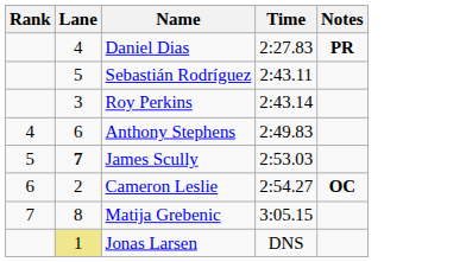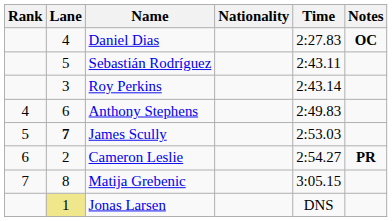 <table class="wikitable">
 <tr>
 <th>Rank</th>
 <th>Lane</th>
 <th>Name</th>
+<th>Nationality</th>
 <th>Time</th>
 <th>Notes</th>
 </tr>
 <tr>
 <td align=center></td>
 <td align=center>4</td>
 <td><a href='#'>Daniel Dias</a></td>
+<td></td>
 <td align=center>2:27.83</td>
-<td align=center><strong>PR</strong></td>
+<td align=center><strong>OC</strong></td>
 </tr>
 <tr>
 <td align=center></td>
 <td align=center>5</td>
 <td><a href='#'>Sebastián Rodríguez</a></td>
+<td></td>
 <td align=center>2:43.11</td>
 <td align=center></td>
 </tr>
 <tr>
 <td align=center></td>
 <td align=center>3</td>
 <td><a href='#'>Roy Perkins</a></td>
+<td></td>
 <td align=center>2:43.14</td>
 <td align=center></td>
 </tr>
 <tr>
 <td align=center>4</td>
 <td align=center>6</td>
 <td><a href='#'>Anthony Stephens</a></td>
+<td></td>
 <td align=center>2:49.83</td>
 <td align=center></td>
 </tr>
 <tr>
 <td align=center>5</td>
 <td align=center><strong>7</strong></td>
 <td><a href='#'>James Scully</a></td>
+<td></td>
 <td align=center>2:53.03</td>
 <td align=center></td>
 </tr>
 <tr>
 <td align=center>6</td>
 <td align=center>2</td>
 <td><a href='#'>Cameron Leslie</a></td>
+<td></td>
 <td align=center>2:54.27</td>
-<td align=center><strong>OC</strong></td>
+<td align=center><strong>PR</strong></td>
 </tr>
 <tr>
 <td align=center>7</td>
 <td align=center>8</td>
 <td><a href='#'>Matija Grebenic</a></td>
+<td></td>
 <td align=center>3:05.15</td>
 <td align=center></td>
 </tr>
 <tr>
 <td align=center></td>
 <td align=center style="background: khaki;">1</td>
 <td><a href='#'>Jonas Larsen</a></td>
+<td></td>
 <td align=center>DNS</td>
 <td align=center></td>
 </tr>
 </table>
